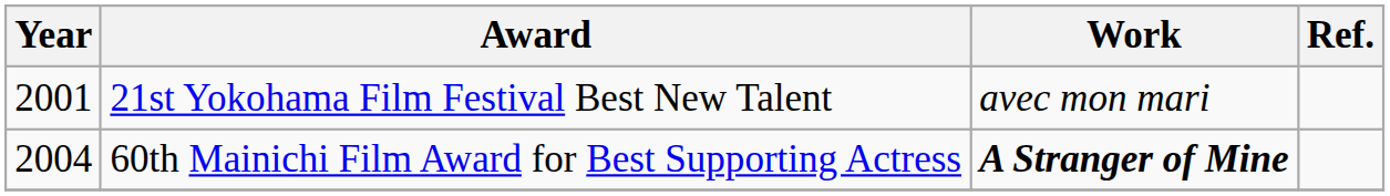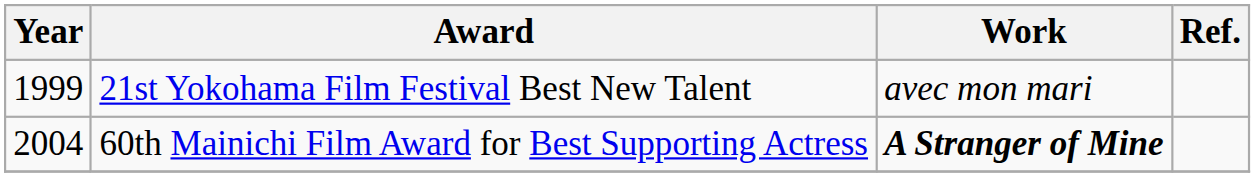 <table class="wikitable">
 <tr>
 <th>Year</th>
 <th>Award</th>
 <th>Work</th>
 <th>Ref.</th>
 </tr>
 <tr>
-<td>2001</td>
+<td>1999</td>
 <td><a href='#'>21st Yokohama Film Festival</a> Best New Talent</td>
 <td><em>avec mon mari</em></td>
 <td></td>
 </tr>
 <tr>
 <td>2004</td>
 <td>60th <a href='#'>Mainichi Film Award</a> for <a href='#'>Best Supporting Actress</a></td>
 <td><strong><em>A Stranger of Mine</em></strong></td>
 <td></td>
 </tr>
 <tr>
 </tr>
 </table>
